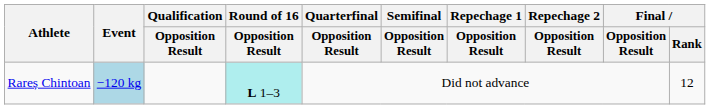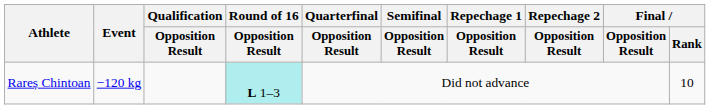 <table class="wikitable" style="font-size:90%">
 <tr>
 <th rowspan=2>Athlete</th>
 <th rowspan=2>Event</th>
 <th>Qualification</th>
 <th>Round of 16</th>
 <th>Quarterfinal</th>
 <th>Semifinal</th>
 <th>Repechage 1</th>
 <th>Repechage 2</th>
 <th colspan=2>Final / </th>
 </tr>
 <tr style="font-size: 95%">
 <th>Opposition<br>Result</th>
 <th>Opposition<br>Result</th>
 <th>Opposition<br>Result</th>
 <th>Opposition<br>Result</th>
 <th>Opposition<br>Result</th>
 <th>Opposition<br>Result</th>
 <th>Opposition<br>Result</th>
 <th>Rank</th>
 </tr>
 <tr align=center>
 <td align=left><a href='#'>Rareș Chintoan</a></td>
-<td align=left style="background: lightblue;"><a href='#'>−120 kg</a></td>
+<td align=left><a href='#'>−120 kg</a></td>
 <td></td>
 <td style="background: paleturquoise;"><br><strong>L</strong> 1–3 <sup> </sup></td>
 <td colspan=5>Did not advance</td>
-<td>12</td>
+<td>10</td>
 </tr>
 </table>
